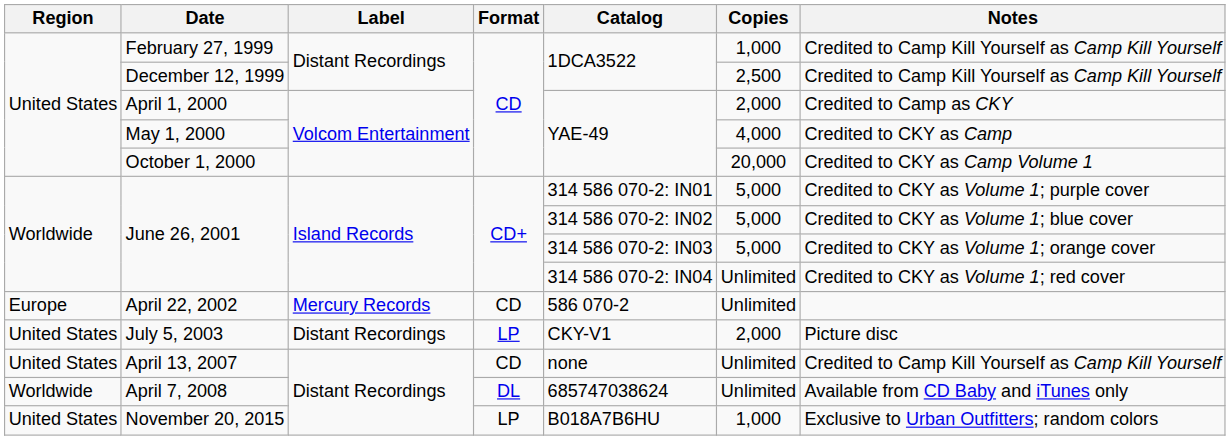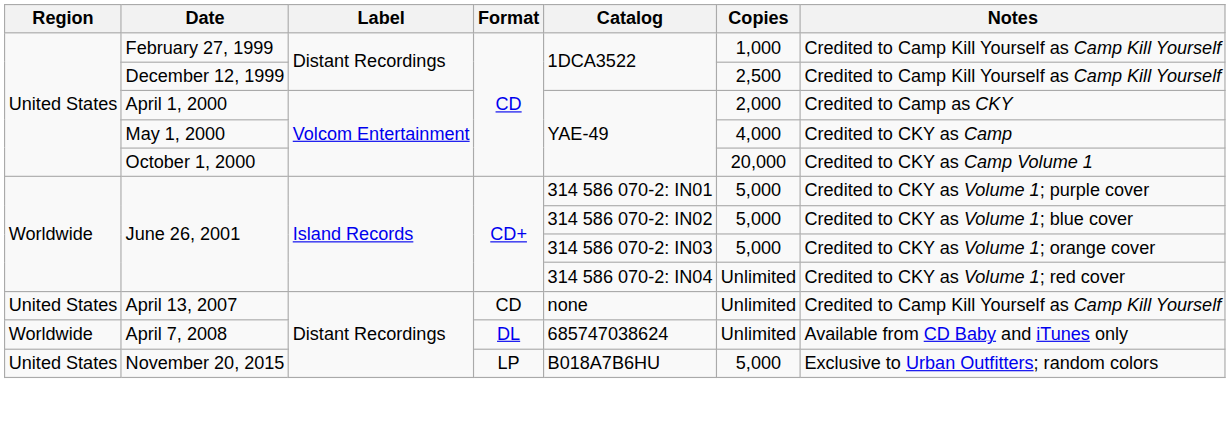 <table class="wikitable">
 <tr>
 <th>Region</th>
 <th>Date</th>
 <th>Label</th>
 <th>Format</th>
 <th>Catalog</th>
 <th>Copies</th>
 <th>Notes</th>
 </tr>
 <tr>
 <td rowspan="5">United States</td>
 <td>February 27, 1999</td>
 <td rowspan="2">Distant Recordings</td>
 <td align="center" rowspan="5"><a href='#'>CD</a></td>
 <td rowspan="2">1DCA3522</td>
 <td align="center">1,000</td>
 <td>Credited to Camp Kill Yourself as <em>Camp Kill Yourself</em></td>
 </tr>
 <tr>
 <td>December 12, 1999</td>
 <td align="center">2,500</td>
 <td>Credited to Camp Kill Yourself as <em>Camp Kill Yourself</em></td>
 </tr>
 <tr>
 <td>April 1, 2000</td>
 <td rowspan="3"><a href='#'>Volcom Entertainment</a></td>
 <td rowspan="3">YAE-49</td>
 <td align="center">2,000</td>
 <td>Credited to Camp as <em>CKY</em></td>
 </tr>
 <tr>
 <td>May 1, 2000</td>
 <td align="center">4,000</td>
 <td>Credited to CKY as <em>Camp</em></td>
 </tr>
 <tr>
 <td>October 1, 2000</td>
 <td align="center">20,000</td>
 <td>Credited to CKY as <em>Camp Volume 1</em></td>
 </tr>
 <tr>
 <td rowspan="4">Worldwide</td>
 <td rowspan="4">June 26, 2001</td>
 <td rowspan="4"><a href='#'>Island Records</a></td>
 <td rowspan="4" align="center"><a href='#'>CD+</a></td>
 <td>314 586 070-2: IN01</td>
 <td align="center">5,000</td>
 <td>Credited to CKY as <em>Volume 1</em>; purple cover</td>
 </tr>
 <tr>
 <td align="center">314 586 070-2: IN02</td>
 <td align="center">5,000</td>
 <td>Credited to CKY as <em>Volume 1</em>; blue cover</td>
 </tr>
 <tr>
 <td align="center">314 586 070-2: IN03</td>
 <td align="center">5,000</td>
 <td>Credited to CKY as <em>Volume 1</em>; orange cover</td>
 </tr>
 <tr>
 <td align="center">314 586 070-2: IN04</td>
 <td align="center">Unlimited</td>
 <td>Credited to CKY as <em>Volume 1</em>; red cover</td>
 </tr>
 <tr>
-<td>Europe</td>
-<td>April 22, 2002</td>
-<td><a href='#'>Mercury Records</a></td>
-<td align="center">CD</td>
-<td>586 070-2</td>
-<td align="center">Unlimited</td>
-<td></td>
-</tr>
-<tr>
-<td>United States</td>
-<td>July 5, 2003</td>
-<td>Distant Recordings</td>
-<td align="center"><a href='#'>LP</a></td>
-<td>CKY-V1</td>
-<td align="center">2,000</td>
-<td>Picture disc</td>
-</tr>
-<tr>
 <td>United States</td>
 <td>April 13, 2007</td>
 <td rowspan="3">Distant Recordings</td>
 <td align="center">CD</td>
 <td>none</td>
 <td align="center">Unlimited</td>
 <td>Credited to Camp Kill Yourself as <em>Camp Kill Yourself</em></td>
 </tr>
 <tr>
 <td>Worldwide</td>
 <td>April 7, 2008</td>
 <td align="center"><a href='#'>DL</a></td>
 <td>685747038624</td>
 <td align="center">Unlimited</td>
 <td>Available from <a href='#'>CD Baby</a> and <a href='#'>iTunes</a> only</td>
 </tr>
 <tr>
 <td>United States</td>
 <td>November 20, 2015</td>
 <td align="center">LP</td>
 <td>B018A7B6HU</td>
-<td align="center">1,000</td>
+<td align="center">5,000</td>
 <td>Exclusive to <a href='#'>Urban Outfitters</a>; random colors</td>
 </tr>
 </table>
